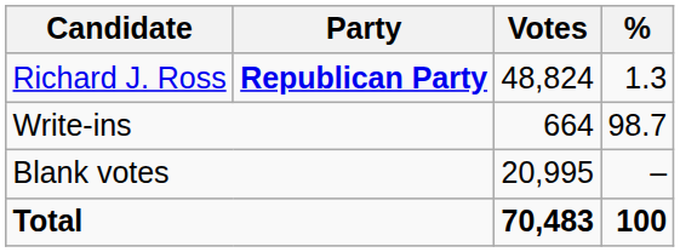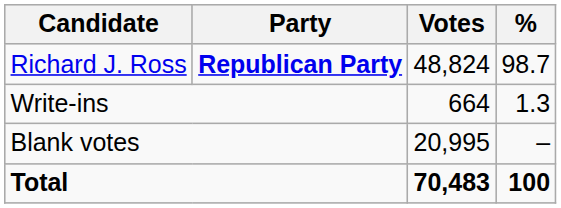 <table class=wikitable style=text-align:right>
 <tr>
 <th>Candidate</th>
 <th>Party</th>
 <th>Votes</th>
 <th>%</th>
 </tr>
 <tr>
 <td align=left><a href='#'>Richard J. Ross</a></td>
 <td align=left><strong><a href='#'>Republican Party</a></strong></td>
 <td>48,824</td>
-<td>1.3</td>
+<td>98.7</td>
 </tr>
 <tr>
 <td align=left colspan=2>Write-ins</td>
 <td>664</td>
-<td>98.7</td>
+<td>1.3</td>
 </tr>
 <tr>
 <td align=left colspan=2>Blank votes</td>
 <td>20,995</td>
 <td>–</td>
 </tr>
 <tr>
 <td align=left colspan=2><strong>Total</strong></td>
 <td><strong>70,483</strong></td>
 <td><strong>100</strong></td>
 </tr>
 </table>
